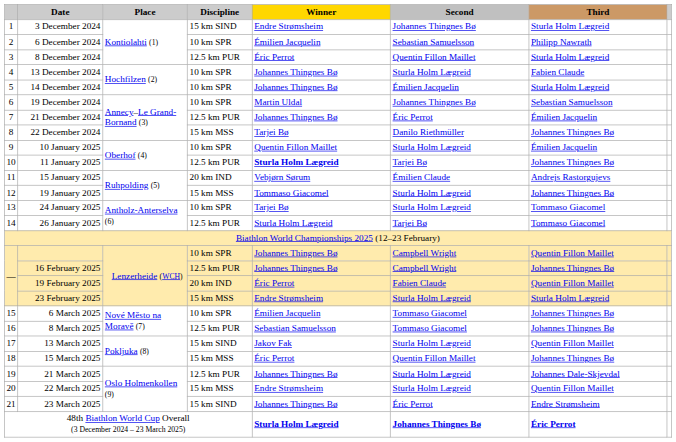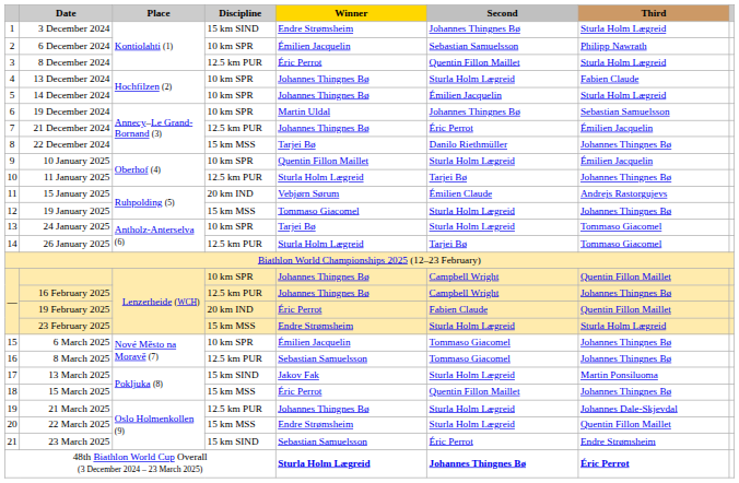 <table class="wikitable plainrowheaders" style="background:#fff; font-size:86%; line-height:16px; border:grey solid 1px; border-collapse:collapse;">
 <tr>
 <th scope="col" style="background:#ccc; width=20 px;"></th>
 <th scope="col" style="background:#ccc; width:120px;">Date</th>
 <th scope="col" style="background:#ccc; width:120px;">Place <br> </th>
 <th scope="col" style="background:#ccc; width:90px;">Discipline</th>
 <th scope="col" style="background:gold; width:200px;">Winner</th>
 <th scope="col" style="background:silver; width:200px;">Second</th>
 <th scope="col" style="background:#c96; width:200px;">Third</th>
 <th scope="col" style="background:#ccc; width=20 px;"></th>
 </tr>
 <tr>
 <td align="center">1</td>
 <td align="right">3 December 2024</td>
 <td rowspan=3> <a href='#'>Kontiolahti</a> <small>(1)</small></td>
 <td>15 km SIND</td>
 <td> <a href='#'>Endre Strømsheim</a></td>
 <td> <a href='#'>Johannes Thingnes Bø</a></td>
 <td> <a href='#'>Sturla Holm Lægreid</a></td>
 <td></td>
 </tr>
 <tr>
 <td align="center">2</td>
 <td align="right">6 December 2024</td>
 <td>10 km SPR</td>
 <td> <a href='#'>Émilien Jacquelin</a></td>
 <td> <a href='#'>Sebastian Samuelsson</a></td>
 <td> <a href='#'>Philipp Nawrath</a></td>
 <td></td>
 </tr>
 <tr>
 <td align="center">3</td>
 <td align="right">8 December 2024</td>
 <td>12.5 km PUR</td>
 <td> <a href='#'>Éric Perrot</a></td>
 <td> <a href='#'>Quentin Fillon Maillet</a></td>
 <td> <a href='#'>Sturla Holm Lægreid</a></td>
 <td></td>
 </tr>
 <tr>
 <td align="center">4</td>
 <td align="right">13 December 2024</td>
 <td rowspan=2> <a href='#'>Hochfilzen</a> <small>(2)</small></td>
 <td>10 km SPR</td>
 <td> <a href='#'>Johannes Thingnes Bø</a></td>
 <td> <a href='#'>Sturla Holm Lægreid</a></td>
 <td> <a href='#'>Fabien Claude</a></td>
 <td></td>
 </tr>
 <tr>
 <td align="center">5</td>
 <td align="right">14 December 2024</td>
 <td>10 km SPR</td>
 <td> <a href='#'>Johannes Thingnes Bø</a></td>
 <td> <a href='#'>Émilien Jacquelin</a></td>
 <td> <a href='#'>Sturla Holm Lægreid</a></td>
 <td></td>
 </tr>
 <tr>
 <td align="center">6</td>
 <td align="right">19 December 2024</td>
 <td rowspan=3> <a href='#'>Annecy</a>–<a href='#'>Le Grand-Bornand</a> <small>(3)</small></td>
 <td>10 km SPR</td>
 <td> <a href='#'>Martin Uldal</a></td>
 <td> <a href='#'>Johannes Thingnes Bø</a></td>
 <td> <a href='#'>Sebastian Samuelsson</a></td>
 <td></td>
 </tr>
 <tr>
 <td align="center">7</td>
 <td align="right">21 December 2024</td>
 <td>12.5 km PUR</td>
 <td> <a href='#'>Johannes Thingnes Bø</a></td>
 <td> <a href='#'>Éric Perrot</a></td>
 <td> <a href='#'>Émilien Jacquelin</a></td>
 <td></td>
 </tr>
 <tr>
 <td align="center">8</td>
 <td align="right">22 December 2024</td>
 <td>15 km MSS</td>
 <td> <a href='#'>Tarjei Bø</a></td>
 <td> <a href='#'>Danilo Riethmüller</a></td>
 <td> <a href='#'>Johannes Thingnes Bø</a></td>
 <td></td>
 </tr>
 <tr>
 <td align="center">9</td>
 <td align="right">10 January 2025</td>
 <td rowspan=2> <a href='#'>Oberhof</a> <small>(4)</small></td>
 <td>10 km SPR</td>
 <td> <a href='#'>Quentin Fillon Maillet</a></td>
 <td>  <a href='#'>Sturla Holm Lægreid</a></td>
 <td> <a href='#'>Émilien Jacquelin</a></td>
 <td></td>
 </tr>
 <tr>
 <td align="center">10</td>
 <td align="right">11 January 2025</td>
 <td>12.5 km PUR</td>
-<td><strong> <a href='#'>Sturla Holm Lægreid</a></strong></td>
+<td> <a href='#'>Sturla Holm Lægreid</a></td>
 <td> <a href='#'>Tarjei Bø</a></td>
 <td> <a href='#'>Johannes Thingnes Bø</a></td>
 <td></td>
 </tr>
 <tr>
 <td align="center">11</td>
 <td align="right">15 January 2025</td>
 <td rowspan=2> <a href='#'>Ruhpolding</a> <small>(5)</small></td>
 <td>20 km IND</td>
 <td> <a href='#'>Vebjørn Sørum</a></td>
 <td> <a href='#'>Émilien Claude</a></td>
 <td> <a href='#'>Andrejs Rastorgujevs</a></td>
 <td></td>
 </tr>
 <tr>
 <td align="center">12</td>
 <td align="right">19 January 2025</td>
 <td>15 km MSS</td>
 <td> <a href='#'>Tommaso Giacomel</a></td>
 <td> <a href='#'>Sturla Holm Lægreid</a></td>
 <td> <a href='#'>Johannes Thingnes Bø</a></td>
 <td></td>
 </tr>
 <tr>
 <td align="center">13</td>
 <td align="right">24 January 2025</td>
 <td rowspan=2> <a href='#'>Antholz-Anterselva</a> <small>(6)</small></td>
 <td>10 km SPR</td>
 <td> <a href='#'>Tarjei Bø</a></td>
 <td> <a href='#'>Sturla Holm Lægreid</a></td>
 <td> <a href='#'>Tommaso Giacomel</a></td>
 <td></td>
 </tr>
 <tr>
 <td align="center">14</td>
 <td align="right">26 January 2025</td>
 <td>12.5 km PUR</td>
 <td> <a href='#'>Sturla Holm Lægreid</a></td>
 <td> <a href='#'>Tarjei Bø</a></td>
 <td> <a href='#'>Tommaso Giacomel</a></td>
 <td></td>
 </tr>
 <tr style="background:#FFEBAD">
 <td align=center colspan=8><a href='#'>Biathlon World Championships 2025</a> (12–23 February)</td>
 </tr>
 <tr style="background:#FFEBAD">
 <td align="center" rowspan=4>—</td>
 <td align="right"></td>
 <td rowspan=4>   <a href='#'>Lenzerheide</a> <small>(<a href='#'>WCH</a>)</small></td>
 <td>10 km SPR</td>
 <td>  <a href='#'>Johannes Thingnes Bø</a></td>
 <td>  <a href='#'>Campbell Wright</a></td>
 <td>  <a href='#'>Quentin Fillon Maillet</a></td>
 <td></td>
 </tr>
 <tr style="background:#FFEBAD">
 <td align="right">16 February 2025</td>
 <td>12.5 km PUR</td>
 <td>  <a href='#'>Johannes Thingnes Bø</a></td>
 <td>  <a href='#'>Campbell Wright</a></td>
 <td> <a href='#'>Johannes Thingnes Bø</a></td>
 <td></td>
 </tr>
 <tr style="background:#FFEBAD">
 <td align="right">19 February 2025</td>
 <td>20 km IND</td>
 <td>  <a href='#'>Éric Perrot </a></td>
 <td> <a href='#'>Fabien Claude</a></td>
 <td>  <a href='#'>Quentin Fillon Maillet</a></td>
 <td></td>
 </tr>
 <tr style="background:#FFEBAD">
 <td align="right">23 February 2025</td>
 <td>15 km MSS</td>
 <td>  <a href='#'>Endre Strømsheim</a></td>
 <td>  <a href='#'>Sturla Holm Lægreid</a></td>
 <td> <a href='#'>Sturla Holm Lægreid</a></td>
 <td></td>
 </tr>
 <tr>
 <td align="center">15</td>
 <td align="right">6 March 2025</td>
 <td rowspan=2> <a href='#'>Nové Město na Moravě</a> <small>(7)</small></td>
 <td>10 km SPR</td>
 <td> <a href='#'>Émilien Jacquelin</a></td>
 <td> <a href='#'>Tommaso Giacomel</a></td>
 <td> <a href='#'>Johannes Thingnes Bø</a></td>
 <td></td>
 </tr>
 <tr>
 <td align="center">16</td>
 <td align="right">8 March 2025</td>
 <td>12.5 km PUR</td>
 <td> <a href='#'>Sebastian Samuelsson</a></td>
 <td> <a href='#'>Tommaso Giacomel</a></td>
 <td> <a href='#'>Johannes Thingnes Bø</a></td>
 <td></td>
 </tr>
 <tr>
 <td align="center">17</td>
 <td align="right">13 March 2025</td>
 <td rowspan=2> <a href='#'>Pokljuka</a> <small>(8)</small></td>
 <td>15 km SIND</td>
 <td> <a href='#'>Jakov Fak</a></td>
 <td> <a href='#'>Sturla Holm Lægreid</a></td>
-<td> <a href='#'>Quentin Fillon Maillet</a></td>
+<td> <a href='#'>Martin Ponsiluoma</a></td>
 <td></td>
 </tr>
 <tr>
 <td align="center">18</td>
 <td align="right">15 March 2025</td>
 <td>15 km MSS</td>
 <td> <a href='#'>Éric Perrot</a></td>
 <td> <a href='#'>Quentin Fillon Maillet</a></td>
 <td>  <a href='#'>Johannes Thingnes Bø</a></td>
 <td></td>
 </tr>
 <tr>
 <td align="center">19</td>
 <td align="right">21 March 2025</td>
 <td rowspan=3> <a href='#'>Oslo Holmenkollen</a> <small>(9)</small></td>
 <td>12.5 km PUR</td>
 <td> <a href='#'>Johannes Thingnes Bø</a></td>
 <td> <a href='#'>Sturla Holm Lægreid</a></td>
 <td> <a href='#'>Johannes Dale-Skjevdal</a></td>
 <td></td>
 </tr>
 <tr>
 <td align="center">20</td>
 <td align="right">22 March 2025</td>
 <td>15 km MSS</td>
 <td> <a href='#'>Endre Strømsheim</a></td>
 <td> <a href='#'>Sturla Holm Lægreid</a></td>
 <td> <a href='#'>Quentin Fillon Maillet</a></td>
 <td></td>
 </tr>
 <tr>
 <td align="center">21</td>
 <td align="right">23 March 2025</td>
 <td>15 km SIND</td>
-<td>  <a href='#'>Johannes Thingnes Bø</a></td>
+<td> <a href='#'>Sebastian Samuelsson</a></td>
 <td> <a href='#'>Éric Perrot</a></td>
 <td> <a href='#'>Endre Strømsheim</a></td>
 <td></td>
 </tr>
 <tr bgcolor="#FFFFFF">
 <td colspan="4" align="center">48th <a href='#'>Biathlon World Cup</a> Overall<br><small>(3 December 2024 – 23 March 2025)</small></td>
 <td> <strong><a href='#'>Sturla Holm Lægreid</a></strong></td>
 <td> <strong><a href='#'>Johannes Thingnes Bø</a></strong></td>
 <td> <strong><a href='#'>Éric Perrot</a></strong></td>
 <td></td>
 </tr>
 </table>
